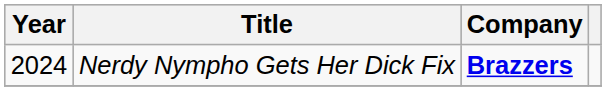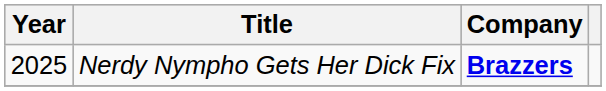 <table class="wikitable plainrowheaders sortable">
 <tr>
 <th>Year</th>
 <th>Title</th>
 <th>Company</th>
 <th class="unsortable"></th>
 </tr>
 <tr>
-<td>2024</td>
+<td>2025</td>
 <td><em>Nerdy Nympho Gets Her Dick Fix</em></td>
 <td><strong><a href='#'>Brazzers</a></strong></td>
 <td align="center"></td>
 </tr>
 <tr>
 </tr>
 </table>
